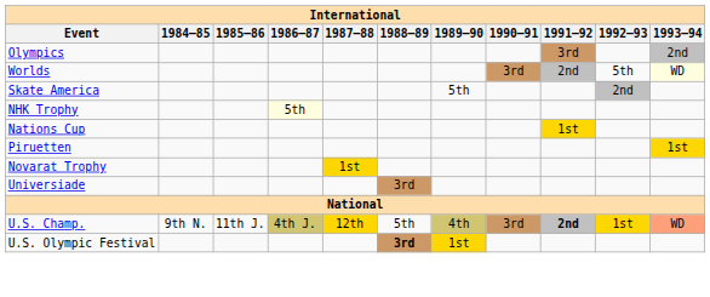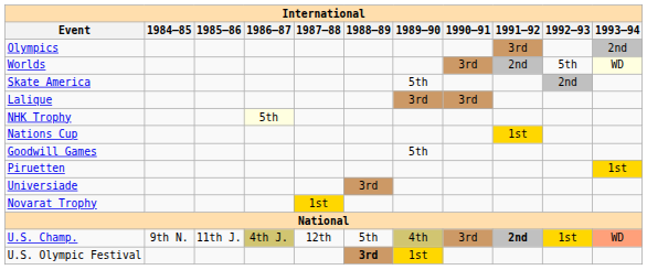 <table class="wikitable" style="text-align:center">
 <tr>
 <th colspan="11" style="background:#ffdead; text-align:center;"><strong>International</strong></th>
 </tr>
 <tr>
 <th>Event</th>
 <th>1984–85</th>
 <th>1985–86</th>
 <th>1986–87</th>
 <th>1987–88</th>
 <th>1988–89</th>
 <th>1989–90</th>
 <th>1990–91</th>
 <th>1991–92</th>
 <th>1992–93</th>
 <th>1993–94</th>
 </tr>
 <tr>
 <td align=left><a href='#'>Olympics</a></td>
 <td></td>
 <td></td>
 <td></td>
 <td></td>
 <td></td>
 <td></td>
 <td></td>
 <td style="background:#c96;">3rd</td>
 <td></td>
 <td style="background:silver;">2nd</td>
 </tr>
 <tr>
 <td align=left><a href='#'>Worlds</a></td>
 <td></td>
 <td></td>
 <td></td>
 <td></td>
 <td></td>
 <td></td>
 <td style="background:#c96;">3rd</td>
 <td style="background:silver;">2nd</td>
 <td>5th</td>
 <td style="background: lightyellow;">WD</td>
 </tr>
 <tr>
 <td align=left><a href='#'>Skate America</a></td>
 <td></td>
 <td></td>
 <td></td>
 <td></td>
 <td></td>
 <td>5th</td>
 <td></td>
 <td></td>
 <td style="background:silver;">2nd</td>
 <td></td>
 </tr>
 <tr>
+<td align=left><a href='#'>Lalique</a></td>
+<td></td>
+<td></td>
+<td></td>
+<td></td>
+<td></td>
+<td style="background:#c96;">3rd</td>
+<td style="background:#c96;">3rd</td>
+<td></td>
+<td></td>
+<td></td>
+</tr>
+<tr>
 <td align=left><a href='#'>NHK Trophy</a></td>
 <td></td>
 <td></td>
 <td style="background: lightyellow;">5th</td>
 <td></td>
 <td></td>
 <td></td>
 <td></td>
 <td></td>
 <td></td>
 <td></td>
 </tr>
 <tr>
 <td align=left><a href='#'>Nations Cup</a></td>
 <td></td>
 <td></td>
 <td></td>
 <td></td>
 <td></td>
 <td></td>
 <td></td>
 <td style="background:gold;">1st</td>
 <td></td>
 <td></td>
 </tr>
 <tr>
+<td style="text-align:left;"><a href='#'>Goodwill Games</a></td>
+<td></td>
+<td></td>
+<td></td>
+<td></td>
+<td></td>
+<td>5th</td>
+<td></td>
+<td></td>
+<td></td>
+<td></td>
+</tr>
+<tr>
 <td style="text-align:left;"><a href='#'>Piruetten</a></td>
 <td></td>
 <td></td>
 <td></td>
 <td></td>
 <td></td>
 <td></td>
 <td></td>
 <td></td>
 <td></td>
 <td style="background:gold;">1st</td>
+</tr>
+<tr>
+<td style="text-align:left;"><a href='#'>Universiade</a></td>
+<td></td>
+<td></td>
+<td></td>
+<td></td>
+<td style="background:#c96;">3rd</td>
+<td></td>
+<td></td>
+<td></td>
+<td></td>
+<td></td>
 </tr>
 <tr>
 <td style="text-align:left;"><a href='#'>Novarat Trophy</a></td>
 <td></td>
 <td></td>
 <td></td>
 <td style="background:gold;">1st</td>
 <td></td>
 <td></td>
 <td></td>
 <td></td>
 <td></td>
 <td></td>
 </tr>
 <tr>
-<td style="text-align:left;"><a href='#'>Universiade</a></td>
-<td></td>
-<td></td>
-<td></td>
-<td></td>
-<td style="background:#c96;">3rd</td>
-<td></td>
-<td></td>
-<td></td>
-<td></td>
-<td></td>
-</tr>
-<tr>
 <th colspan="11" style="background:#ffdead; text-align:center;"><strong>National</strong></th>
 </tr>
 <tr>
 <td style="text-align:left;"><a href='#'>U.S. Champ.</a></td>
 <td>9th N.</td>
 <td>11th J.</td>
 <td style="background:#d1c571;">4th J.</td>
-<td style="background: gold;">12th</td>
+<td>12th</td>
 <td>5th</td>
 <td style="background:#d1c571;">4th</td>
 <td style="background:#c96;">3rd</td>
 <td style="background:silver;"><strong>2nd</strong></td>
 <td style="background:gold;">1st</td>
 <td style="background: lightsalmon;">WD</td>
 </tr>
 <tr>
 <td align=left>U.S. Olympic Festival</td>
 <td></td>
 <td></td>
 <td></td>
 <td></td>
 <td style="background:#c96;"><strong>3rd</strong></td>
 <td style="background:gold;">1st</td>
 <td></td>
 <td></td>
 <td></td>
 <td></td>
 </tr>
 </table>
